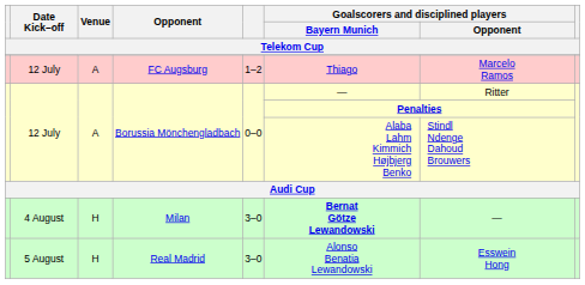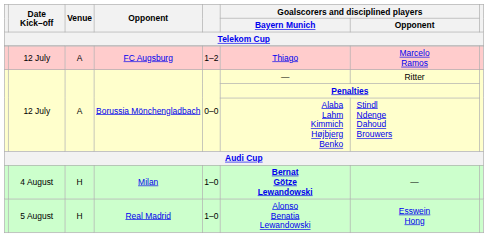 <table class="wikitable" style="text-align:center;font-size:80%">
 <tr>
 <th rowspan="2"></th>
 <th rowspan="2" style="width:80px">Date<br>Kick–off</th>
 <th rowspan="2">Venue</th>
 <th rowspan="2">Opponent</th>
 <th rowspan="2"><br></th>
 <th colspan="2">Goalscorers and disciplined players</th>
 <th rowspan="2"></th>
 </tr>
 <tr>
 <th style="width:190px"><a href='#'>Bayern Munich</a></th>
 <th style="width:190px">Opponent</th>
 </tr>
 <tr>
 <th colspan="9"><a href='#'>Telekom Cup</a></th>
 </tr>
 <tr>
 </tr>
 <tr style="background:#fcc">
 <td></td>
 <td>12 July</td>
 <td>A</td>
 <td><a href='#'>FC Augsburg</a></td>
 <td>1–2</td>
 <td><a href='#'>Thiago</a> </td>
 <td><a href='#'>Marcelo</a> <br><a href='#'>Ramos</a> </td>
 <td></td>
 </tr>
 <tr style="background:#ffc">
 <td rowspan="3"></td>
 <td rowspan="3">12 July</td>
 <td rowspan="3">A</td>
 <td rowspan="3"><a href='#'>Borussia Mönchengladbach</a></td>
 <td rowspan="3">0–0<br></td>
 <td>—</td>
 <td>Ritter </td>
 <td rowspan="3"></td>
 </tr>
 <tr style="background:#ffc">
 <td colspan="2"><strong><a href='#'>Penalties</a></strong></td>
 </tr>
 <tr style="background:#ffc">
 <td style="text-align:right"><a href='#'>Alaba</a>  <br><a href='#'>Lahm</a>  <br><a href='#'>Kimmich</a>  <br><a href='#'>Højbjerg</a>  <br><a href='#'>Benko</a>  </td>
 <td style="text-align:left;vertical-align:top">  <a href='#'>Stindl</a><br>  <a href='#'>Ndenge</a><br>  <a href='#'>Dahoud</a><br>  <a href='#'>Brouwers</a></td>
 </tr>
 <tr>
 <th colspan="9"><a href='#'>Audi Cup</a></th>
 </tr>
 <tr style="background:#cfc">
 <td></td>
 <td>4 August</td>
 <td>H</td>
 <td><a href='#'>Milan</a></td>
-<td>3–0</td>
+<td>1–0</td>
 <td><strong><a href='#'>Bernat</a> <br><a href='#'>Götze</a> <br><a href='#'>Lewandowski</a> </strong></td>
 <td>—</td>
 <td></td>
 </tr>
 <tr style="background:#cfc">
 <td></td>
 <td>5 August</td>
 <td>H</td>
 <td><a href='#'>Real Madrid</a></td>
-<td>3–0</td>
+<td>1–0</td>
 <td><a href='#'>Alonso</a> <br><a href='#'>Benatia</a> <br><a href='#'>Lewandowski</a> </td>
 <td><a href='#'>Esswein</a> <br><a href='#'>Hong</a> </td>
 <td></td>
 </tr>
 </table>
